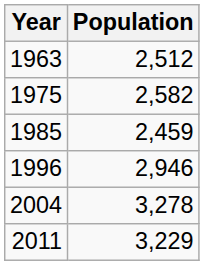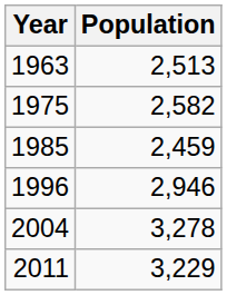 <table class="wikitable" style="line-height:1.1em;">
 <tr>
 <th>Year</th>
 <th>Population</th>
 </tr>
 <tr align="right">
 <td>1963</td>
-<td>2,512</td>
+<td>2,513</td>
 </tr>
 <tr align="right">
 <td>1975</td>
 <td>2,582</td>
 </tr>
 <tr align="right">
 <td>1985</td>
 <td>2,459</td>
 </tr>
 <tr align="right">
 <td>1996</td>
 <td>2,946</td>
 </tr>
 <tr align="right">
 <td>2004</td>
 <td>3,278</td>
 </tr>
 <tr align="right">
 <td>2011</td>
 <td>3,229</td>
 </tr>
 </table>
